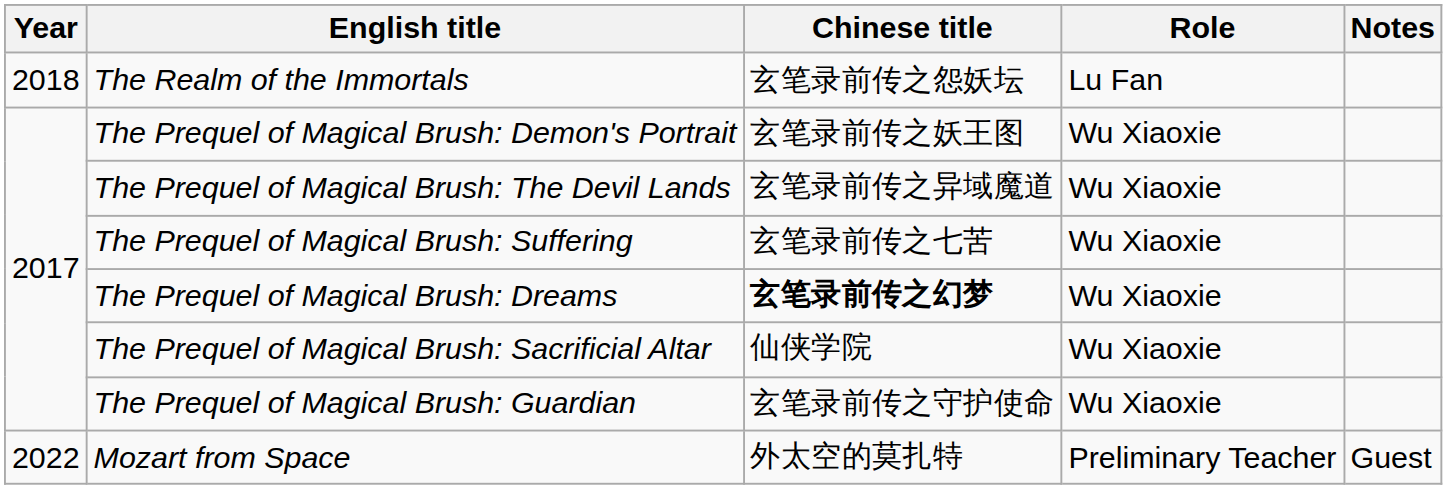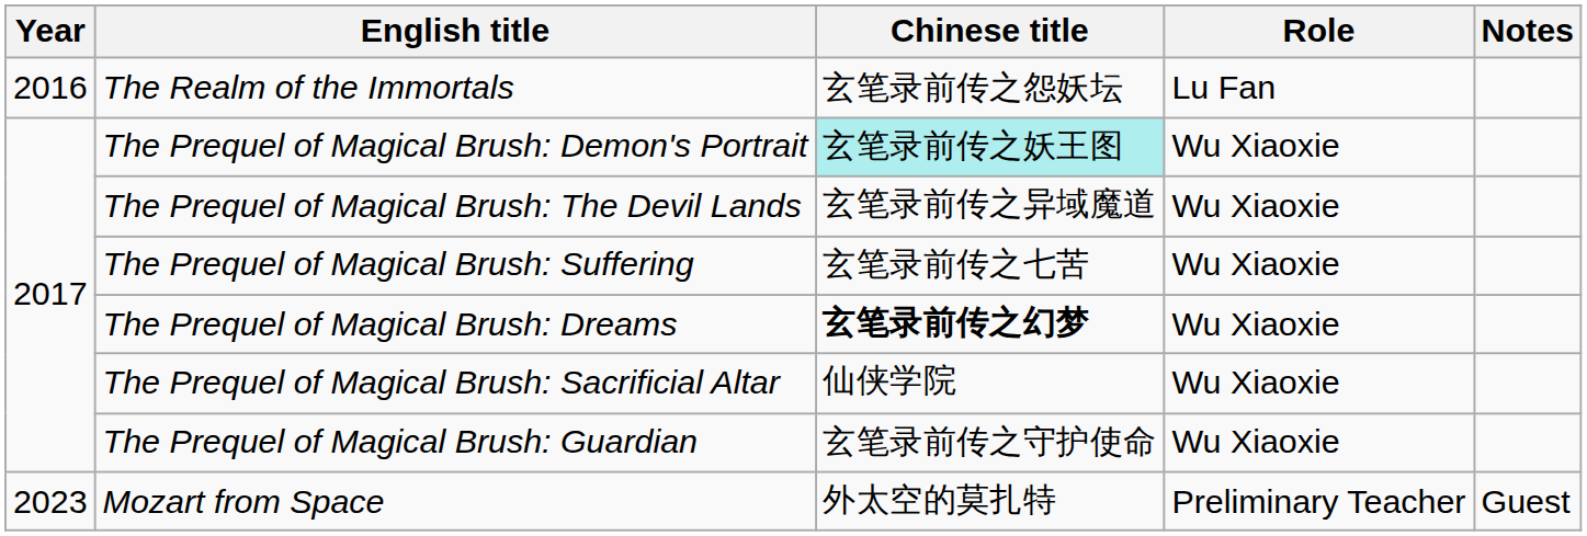 <table class="wikitable sortable">
 <tr>
 <th>Year</th>
 <th>English title</th>
 <th>Chinese title</th>
 <th>Role</th>
 <th class="unsortable">Notes</th>
 </tr>
 <tr>
-<td>2018</td>
+<td>2016</td>
 <td><em>The Realm of the Immortals</em></td>
 <td>玄笔录前传之怨妖坛</td>
 <td>Lu Fan</td>
 <td></td>
 </tr>
 <tr>
 <td rowspan=6>2017</td>
 <td><em>The Prequel of Magical Brush: Demon's Portrait</em></td>
-<td>玄笔录前传之妖王图</td>
+<td style="background: paleturquoise;">玄笔录前传之妖王图</td>
 <td>Wu Xiaoxie</td>
 <td></td>
 </tr>
 <tr>
 <td><em>The Prequel of Magical Brush: The Devil Lands</em></td>
 <td>玄笔录前传之异域魔道</td>
 <td>Wu Xiaoxie</td>
 <td></td>
 </tr>
 <tr>
 <td><em>The Prequel of Magical Brush: Suffering</em></td>
 <td>玄笔录前传之七苦</td>
 <td>Wu Xiaoxie</td>
 <td></td>
 </tr>
 <tr>
 <td><em>The Prequel of Magical Brush: Dreams</em></td>
 <td><strong>玄笔录前传之幻梦</strong></td>
 <td>Wu Xiaoxie</td>
 <td></td>
 </tr>
 <tr>
 <td><em>The Prequel of Magical Brush: Sacrificial Altar</em></td>
 <td>仙侠学院</td>
 <td>Wu Xiaoxie</td>
 <td></td>
 </tr>
 <tr>
 <td><em>The Prequel of Magical Brush: Guardian</em></td>
 <td>玄笔录前传之守护使命</td>
 <td>Wu Xiaoxie</td>
 <td></td>
 </tr>
 <tr>
-<td>2022</td>
+<td>2023</td>
 <td><em>Mozart from Space</em></td>
 <td>外太空的莫扎特</td>
 <td>Preliminary Teacher</td>
 <td>Guest</td>
 </tr>
 </table>
